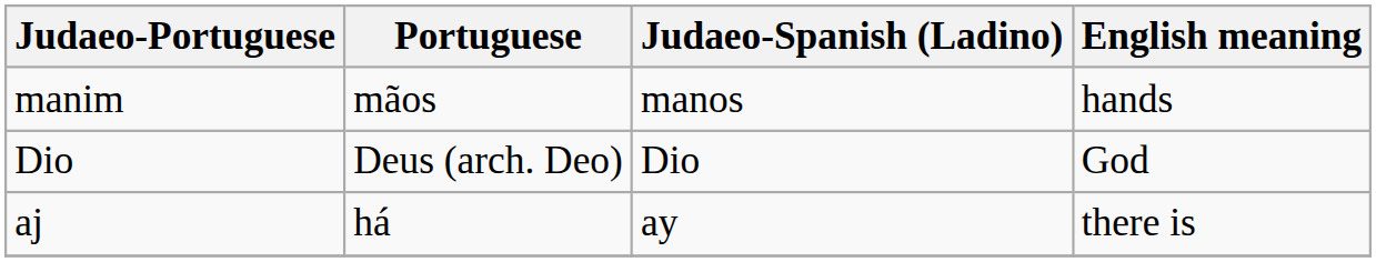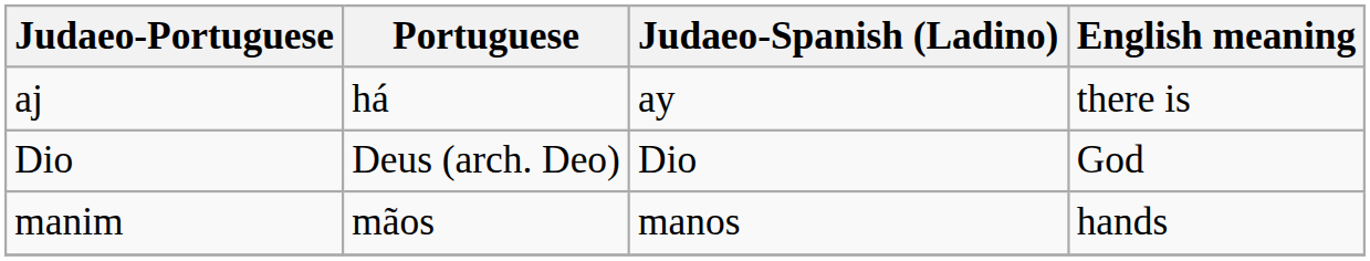 <table class="wikitable">
 <tr>
 <th>Judaeo-Portuguese</th>
 <th>Portuguese</th>
 <th>Judaeo-Spanish (Ladino)</th>
 <th>English meaning</th>
 </tr>
 <tr>
-<td>manim</td>
-<td>mãos</td>
-<td>manos</td>
-<td>hands</td>
+<td>aj</td>
+<td>há</td>
+<td>ay</td>
+<td>there is</td>
 </tr>
 <tr>
 <td>Dio</td>
 <td>Deus (arch. Deo)</td>
 <td>Dio</td>
 <td>God</td>
 </tr>
 <tr>
-<td>aj</td>
-<td>há</td>
-<td>ay</td>
-<td>there is</td>
+<td>manim</td>
+<td>mãos</td>
+<td>manos</td>
+<td>hands</td>
 </tr>
 <tr>
 </tr>
 </table>
